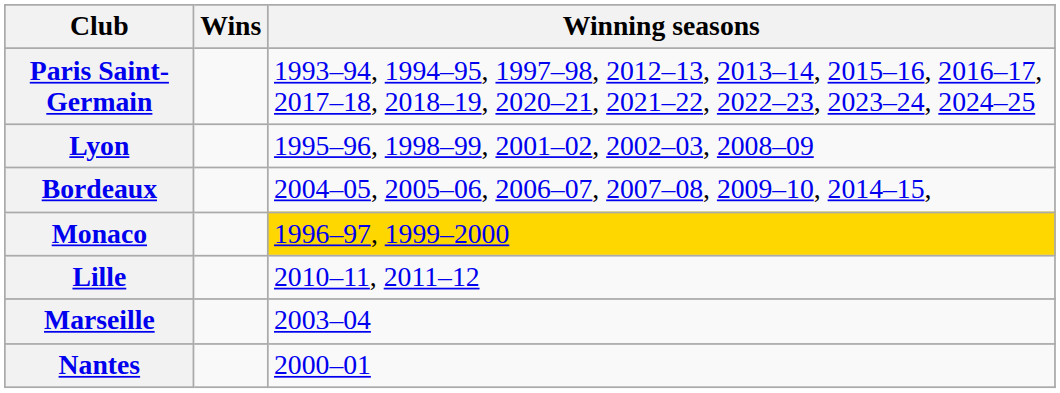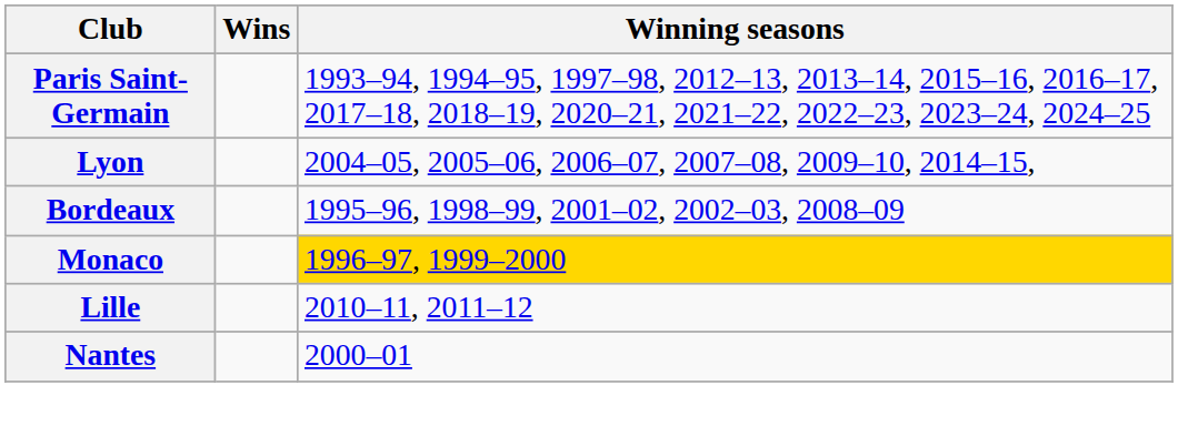 <table class="wikitable sortable plainrowheaders">
 <tr>
 <th scope="col">Club</th>
 <th scope="col">Wins</th>
 <th scope="col" class="unsortable">Winning seasons</th>
 </tr>
 <tr>
 <th scope="row"><a href='#'>Paris Saint-Germain</a></th>
 <td></td>
 <td><a href='#'>1993–94</a>, <a href='#'>1994–95</a>, <a href='#'>1997–98</a>, <a href='#'>2012–13</a>, <a href='#'>2013–14</a>, <a href='#'>2015–16</a>, <a href='#'>2016–17</a>, <a href='#'>2017–18</a>, <a href='#'>2018–19</a>, <a href='#'>2020–21</a>, <a href='#'>2021–22</a>, <a href='#'>2022–23</a>, <a href='#'>2023–24</a>, <a href='#'>2024–25</a></td>
 </tr>
 <tr>
 <th scope="row"><a href='#'>Lyon</a></th>
 <td></td>
-<td><a href='#'>1995–96</a>, <a href='#'>1998–99</a>, <a href='#'>2001–02</a>, <a href='#'>2002–03</a>, <a href='#'>2008–09</a></td>
+<td><a href='#'>2004–05</a>, <a href='#'>2005–06</a>, <a href='#'>2006–07</a>, <a href='#'>2007–08</a>,  <a href='#'>2009–10</a>, <a href='#'>2014–15</a>,</td>
 </tr>
 <tr>
 <th scope="row"><a href='#'>Bordeaux</a></th>
 <td></td>
-<td><a href='#'>2004–05</a>, <a href='#'>2005–06</a>, <a href='#'>2006–07</a>, <a href='#'>2007–08</a>,  <a href='#'>2009–10</a>, <a href='#'>2014–15</a>,</td>
+<td><a href='#'>1995–96</a>, <a href='#'>1998–99</a>, <a href='#'>2001–02</a>, <a href='#'>2002–03</a>, <a href='#'>2008–09</a></td>
 </tr>
 <tr>
 <th scope="row"><a href='#'>Monaco</a></th>
 <td></td>
 <td style="background: gold;"><a href='#'>1996–97</a>, <a href='#'>1999–2000</a></td>
 </tr>
 <tr>
 <th scope="row"><a href='#'>Lille</a></th>
 <td></td>
 <td><a href='#'>2010–11</a>, <a href='#'>2011–12</a></td>
 </tr>
 <tr>
-<th scope="row"><a href='#'>Marseille</a></th>
-<td></td>
-<td><a href='#'>2003–04</a></td>
-</tr>
-<tr>
 <th scope="row"><a href='#'>Nantes</a></th>
 <td></td>
 <td><a href='#'>2000–01</a></td>
 </tr>
 </table>
